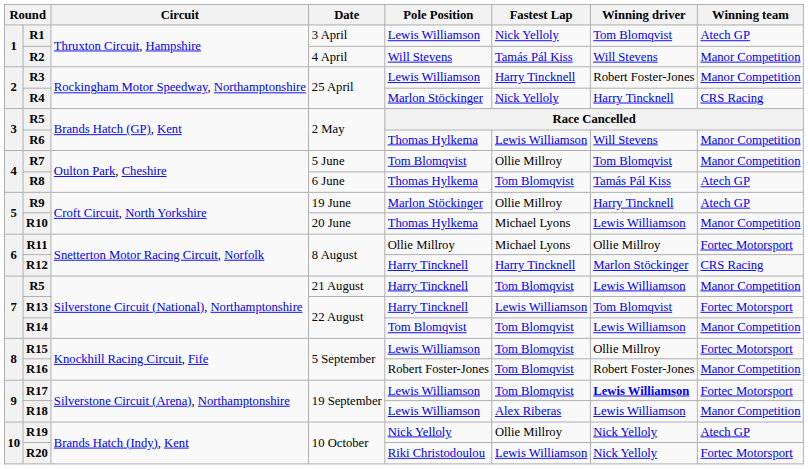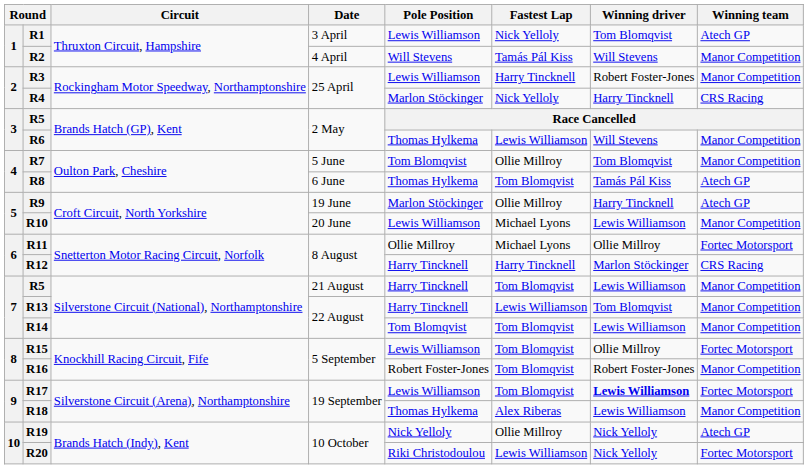 <table class="wikitable" style="font-size: 85%">
 <tr>
 <th colspan=2>Round</th>
 <th>Circuit</th>
 <th>Date</th>
 <th>Pole Position</th>
 <th>Fastest Lap</th>
 <th>Winning driver</th>
 <th>Winning team</th>
 </tr>
 <tr>
 <th rowspan=2>1</th>
 <th>R1</th>
 <td rowspan=2><a href='#'>Thruxton Circuit</a>, <a href='#'>Hampshire</a></td>
 <td>3 April</td>
 <td> <a href='#'>Lewis Williamson</a></td>
 <td> <a href='#'>Nick Yelloly</a></td>
 <td> <a href='#'>Tom Blomqvist</a></td>
 <td><a href='#'>Atech GP</a></td>
 </tr>
 <tr>
 <th>R2</th>
 <td>4 April</td>
 <td> <a href='#'>Will Stevens</a></td>
 <td> <a href='#'>Tamás Pál Kiss</a></td>
 <td> <a href='#'>Will Stevens</a></td>
 <td><a href='#'>Manor Competition</a></td>
 </tr>
 <tr>
 <th rowspan=2>2</th>
 <th>R3</th>
 <td rowspan=2><a href='#'>Rockingham Motor Speedway</a>, <a href='#'>Northamptonshire</a></td>
 <td rowspan=2>25 April</td>
 <td> <a href='#'>Lewis Williamson</a></td>
 <td> <a href='#'>Harry Tincknell</a></td>
 <td> Robert Foster-Jones</td>
 <td><a href='#'>Manor Competition</a></td>
 </tr>
 <tr>
 <th>R4</th>
 <td> <a href='#'>Marlon Stöckinger</a></td>
 <td> <a href='#'>Nick Yelloly</a></td>
 <td> <a href='#'>Harry Tincknell</a></td>
 <td><a href='#'>CRS Racing</a></td>
 </tr>
 <tr>
 <th rowspan=2>3</th>
 <th>R5</th>
 <td rowspan=2><a href='#'>Brands Hatch (GP)</a>, <a href='#'>Kent</a></td>
 <td rowspan=2>2 May</td>
 <th colspan=4>Race Cancelled</th>
 </tr>
 <tr>
 <th>R6</th>
 <td> <a href='#'>Thomas Hylkema</a></td>
 <td> <a href='#'>Lewis Williamson</a></td>
 <td> <a href='#'>Will Stevens</a></td>
 <td><a href='#'>Manor Competition</a></td>
 </tr>
 <tr>
 <th rowspan=2>4</th>
 <th>R7</th>
 <td rowspan=2><a href='#'>Oulton Park</a>, <a href='#'>Cheshire</a></td>
 <td>5 June</td>
 <td> <a href='#'>Tom Blomqvist</a></td>
 <td> Ollie Millroy</td>
 <td> <a href='#'>Tom Blomqvist</a></td>
 <td><a href='#'>Manor Competition</a></td>
 </tr>
 <tr>
 <th>R8</th>
 <td>6 June</td>
 <td> <a href='#'>Thomas Hylkema</a></td>
 <td> <a href='#'>Tom Blomqvist</a></td>
 <td> <a href='#'>Tamás Pál Kiss</a></td>
 <td><a href='#'>Atech GP</a></td>
 </tr>
 <tr>
 <th rowspan=2>5</th>
 <th>R9</th>
 <td rowspan=2><a href='#'>Croft Circuit</a>, <a href='#'>North Yorkshire</a></td>
 <td>19 June</td>
 <td> <a href='#'>Marlon Stöckinger</a></td>
 <td> Ollie Millroy</td>
 <td> <a href='#'>Harry Tincknell</a></td>
 <td><a href='#'>Atech GP</a></td>
 </tr>
 <tr>
 <th>R10</th>
 <td>20 June</td>
-<td> <a href='#'>Thomas Hylkema</a></td>
+<td> <a href='#'>Lewis Williamson</a></td>
 <td> Michael Lyons</td>
 <td> <a href='#'>Lewis Williamson</a></td>
 <td><a href='#'>Manor Competition</a></td>
 </tr>
 <tr>
 <th rowspan=2>6</th>
 <th>R11</th>
 <td rowspan=2><a href='#'>Snetterton Motor Racing Circuit</a>, <a href='#'>Norfolk</a></td>
 <td rowspan=2>8 August</td>
 <td> Ollie Millroy</td>
 <td> Michael Lyons</td>
 <td> Ollie Millroy</td>
 <td><a href='#'>Fortec Motorsport</a></td>
 </tr>
 <tr>
 <th>R12</th>
 <td> <a href='#'>Harry Tincknell</a></td>
 <td> <a href='#'>Harry Tincknell</a></td>
 <td> <a href='#'>Marlon Stöckinger</a></td>
 <td><a href='#'>CRS Racing</a></td>
 </tr>
 <tr>
 <th rowspan=3>7</th>
 <th>R5</th>
 <td rowspan=3><a href='#'>Silverstone Circuit (National)</a>, <a href='#'>Northamptonshire</a></td>
 <td>21 August</td>
 <td> <a href='#'>Harry Tincknell</a></td>
 <td> <a href='#'>Tom Blomqvist</a></td>
 <td> <a href='#'>Lewis Williamson</a></td>
 <td><a href='#'>Manor Competition</a></td>
 </tr>
 <tr>
 <th>R13</th>
 <td rowspan=2>22 August</td>
 <td> <a href='#'>Harry Tincknell</a></td>
 <td> <a href='#'>Lewis Williamson</a></td>
 <td> <a href='#'>Tom Blomqvist</a></td>
-<td><a href='#'>Fortec Motorsport</a></td>
+<td><a href='#'>Manor Competition</a></td>
 </tr>
 <tr>
 <th>R14</th>
 <td> <a href='#'>Tom Blomqvist</a></td>
 <td> <a href='#'>Tom Blomqvist</a></td>
 <td> <a href='#'>Lewis Williamson</a></td>
 <td><a href='#'>Manor Competition</a></td>
 </tr>
 <tr>
 <th rowspan=2>8</th>
 <th>R15</th>
 <td rowspan=2><a href='#'>Knockhill Racing Circuit</a>, <a href='#'>Fife</a></td>
 <td rowspan=2>5 September</td>
 <td> <a href='#'>Lewis Williamson</a></td>
 <td> <a href='#'>Tom Blomqvist</a></td>
 <td> Ollie Millroy</td>
 <td><a href='#'>Fortec Motorsport</a></td>
 </tr>
 <tr>
 <th>R16</th>
 <td> Robert Foster-Jones</td>
 <td> <a href='#'>Tom Blomqvist</a></td>
 <td> Robert Foster-Jones</td>
 <td><a href='#'>Manor Competition</a></td>
 </tr>
 <tr>
 <th rowspan=2>9</th>
 <th>R17</th>
 <td rowspan=2><a href='#'>Silverstone Circuit (Arena)</a>, <a href='#'>Northamptonshire</a></td>
 <td rowspan=2>19 September</td>
 <td> <a href='#'>Lewis Williamson</a></td>
 <td> <a href='#'>Tom Blomqvist</a></td>
 <td><strong> <a href='#'>Lewis Williamson</a></strong></td>
 <td><a href='#'>Fortec Motorsport</a></td>
 </tr>
 <tr>
 <th>R18</th>
-<td> <a href='#'>Lewis Williamson</a></td>
+<td> <a href='#'>Thomas Hylkema</a></td>
 <td> <a href='#'>Alex Riberas</a></td>
 <td> <a href='#'>Lewis Williamson</a></td>
 <td><a href='#'>Manor Competition</a></td>
 </tr>
 <tr>
 <th rowspan=2>10</th>
 <th>R19</th>
 <td rowspan=2><a href='#'>Brands Hatch (Indy)</a>, <a href='#'>Kent</a></td>
 <td rowspan=2>10 October</td>
 <td> <a href='#'>Nick Yelloly</a></td>
 <td> Ollie Millroy</td>
 <td> <a href='#'>Nick Yelloly</a></td>
 <td><a href='#'>Atech GP</a></td>
 </tr>
 <tr>
 <th>R20</th>
 <td> <a href='#'>Riki Christodoulou</a></td>
 <td> <a href='#'>Lewis Williamson</a></td>
 <td> <a href='#'>Nick Yelloly</a></td>
 <td><a href='#'>Fortec Motorsport</a></td>
 </tr>
 </table>
